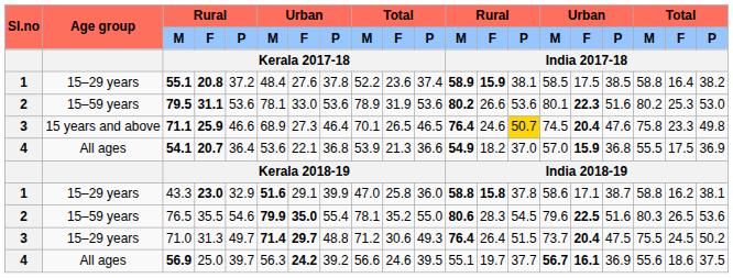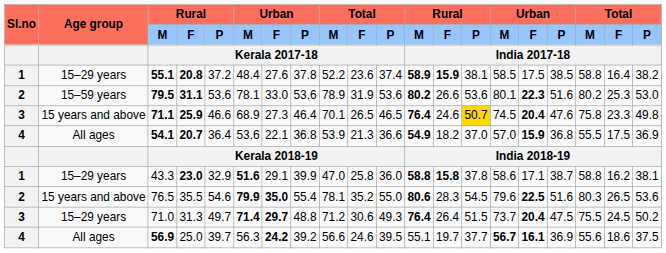 <table class="wikitable sortable" style="line-height:20px;text-align:center;">
 <tr>
 <td rowspan="2" bgcolor="#FE6F5E"><span><strong>Sl.no</strong></span></td>
 <td rowspan="2" bgcolor="#FE6F5E"><span><strong>Age group</strong></span></td>
 <td colspan="3" bgcolor="#FE6F5E"><span><strong>Rural</strong></span></td>
 <td colspan="3" bgcolor="#FE6F5E"><span><strong>Urban</strong></span></td>
 <td colspan="3" bgcolor="#FE6F5E"><span><strong>Total</strong></span></td>
 <td colspan="3" bgcolor="#FE6F5E"><span><strong>Rural</strong></span></td>
 <td colspan="3" bgcolor="#FE6F5E"><span><strong>Urban</strong></span></td>
 <td colspan="3" bgcolor="#FE6F5E"><span><strong>Total</strong></span></td>
 </tr>
 <tr>
 <td bgcolor="#97BC62FF"><span><strong>M</strong></span></td>
 <td bgcolor="#97BC62FF"><span><strong>F</strong></span></td>
 <td bgcolor="#97BC62FF"><span><strong>P</strong></span></td>
 <td bgcolor="#97BC62FF"><span><strong>M</strong></span></td>
 <td bgcolor="#97BC62FF"><span><strong>F</strong></span></td>
 <td bgcolor="#97BC62FF"><span><strong>P</strong></span></td>
 <td bgcolor="#97BC62FF"><span><strong>M</strong></span></td>
 <td bgcolor="#97BC62FF"><span><strong>F</strong></span></td>
 <td bgcolor="#97BC62FF"><span><strong>P</strong></span></td>
 <td bgcolor="#97BC62FF"><span><strong>M</strong></span></td>
 <td bgcolor="#97BC62FF"><span><strong>F</strong></span></td>
 <td bgcolor="#97BC62FF"><span><strong>P</strong></span></td>
 <td bgcolor="#97BC62FF"><span><strong>M</strong></span></td>
 <td bgcolor="#97BC62FF"><span><strong>F</strong></span></td>
 <td bgcolor="#97BC62FF"><span><strong>P</strong></span></td>
 <td bgcolor="#97BC62FF"><span><strong>M</strong></span></td>
 <td bgcolor="#97BC62FF"><span><strong>F</strong></span></td>
 <td bgcolor="#97BC62FF"><span><strong>P</strong></span></td>
 </tr>
 <tr>
 <th></th>
 <th></th>
 <th colspan="9">Kerala 2017-18</th>
 <th colspan="9">India 2017-18</th>
 </tr>
 <tr>
 <th>1</th>
 <td>15–29 years</td>
 <td><strong>55.1</strong></td>
 <td><strong>20.8</strong></td>
 <td>37.2</td>
 <td>48.4</td>
 <td>27.6</td>
 <td>37.8</td>
 <td>52.2</td>
 <td>23.6</td>
 <td>37.4</td>
 <td><strong>58.9</strong></td>
 <td><strong>15.9</strong></td>
 <td>38.1</td>
 <td>58.5</td>
 <td>17.5</td>
 <td>38.5</td>
 <td>58.8</td>
 <td>16.4</td>
 <td>38.2</td>
 </tr>
 <tr>
 <th>2</th>
 <td>15–59 years</td>
 <td><strong>79.5</strong></td>
 <td><strong>31.1</strong></td>
 <td>53.6</td>
 <td>78.1</td>
 <td>33.0</td>
 <td>53.6</td>
 <td>78.9</td>
 <td>31.9</td>
 <td>53.6</td>
 <td><strong>80.2</strong></td>
 <td>26.6</td>
 <td>53.6</td>
 <td>80.1</td>
 <td><strong>22.3</strong></td>
 <td>51.6</td>
 <td>80.2</td>
 <td>25.3</td>
 <td>53.0</td>
 </tr>
 <tr>
 <th>3</th>
 <td>15 years and above</td>
 <td><strong>71.1</strong></td>
 <td><strong>25.9</strong></td>
 <td>46.6</td>
 <td>68.9</td>
 <td>27.3</td>
 <td>46.4</td>
 <td>70.1</td>
 <td>26.5</td>
 <td>46.5</td>
 <td><strong>76.4</strong></td>
 <td>24.6</td>
 <td style="background: gold;">50.7</td>
 <td>74.5</td>
 <td><strong>20.4</strong></td>
 <td>47.6</td>
 <td>75.8</td>
 <td>23.3</td>
 <td>49.8</td>
 </tr>
 <tr>
 <th>4</th>
 <td>All ages</td>
 <td><strong>54.1</strong></td>
 <td><strong>20.7</strong></td>
 <td>36.4</td>
 <td>53.6</td>
 <td>22.1</td>
 <td>36.8</td>
 <td>53.9</td>
 <td>21.3</td>
 <td>36.6</td>
 <td><strong>54.9</strong></td>
 <td>18.2</td>
 <td>37.0</td>
 <td>57.0</td>
 <td><strong>15.9</strong></td>
 <td>36.8</td>
 <td>55.5</td>
 <td>17.5</td>
 <td>36.9</td>
 </tr>
 <tr>
 <th></th>
 <th></th>
 <th colspan="9">Kerala 2018-19</th>
 <th colspan="9">India 2018-19</th>
 </tr>
 <tr>
 <th>1</th>
 <td>15–29 years</td>
 <td>43.3</td>
 <td><strong>23.0</strong></td>
 <td>32.9</td>
 <td><strong>51.6</strong></td>
 <td>29.1</td>
 <td>39.9</td>
 <td>47.0</td>
 <td>25.8</td>
 <td>36.0</td>
 <td><strong>58.8</strong></td>
 <td><strong>15.8</strong></td>
 <td>37.8</td>
 <td>58.6</td>
 <td>17.1</td>
 <td>38.7</td>
 <td>58.8</td>
 <td>16.2</td>
 <td>38.1</td>
 </tr>
 <tr>
 <th>2</th>
-<td>15–59 years</td>
+<td>15 years and above</td>
 <td>76.5</td>
 <td>35.5</td>
 <td>54.6</td>
 <td><strong>79.9</strong></td>
 <td><strong>35.0</strong></td>
 <td>55.4</td>
 <td>78.1</td>
 <td>35.2</td>
 <td>55.0</td>
 <td><strong>80.6</strong></td>
 <td>28.3</td>
 <td>54.5</td>
 <td>79.6</td>
 <td><strong>22.5</strong></td>
 <td>51.6</td>
 <td>80.3</td>
 <td>26.5</td>
 <td>53.6</td>
 </tr>
 <tr>
 <th>3</th>
 <td>15–29 years</td>
 <td>71.0</td>
 <td>31.3</td>
 <td>49.7</td>
 <td><strong>71.4</strong></td>
 <td><strong>29.7</strong></td>
 <td>48.8</td>
 <td>71.2</td>
 <td>30.6</td>
 <td>49.3</td>
 <td><strong>76.4</strong></td>
 <td>26.4</td>
 <td>51.5</td>
 <td>73.7</td>
 <td><strong>20.4</strong></td>
 <td>47.5</td>
 <td>75.5</td>
 <td>24.5</td>
 <td>50.2</td>
 </tr>
 <tr>
 <th>4</th>
 <td>All ages</td>
 <td><strong>56.9</strong></td>
 <td>25.0</td>
 <td>39.7</td>
 <td>56.3</td>
 <td><strong>24.2</strong></td>
 <td>39.2</td>
 <td>56.6</td>
 <td>24.6</td>
 <td>39.5</td>
 <td>55.1</td>
 <td>19.7</td>
 <td>37.7</td>
 <td><strong>56.7</strong></td>
 <td><strong>16.1</strong></td>
 <td>36.9</td>
 <td>55.6</td>
 <td>18.6</td>
 <td>37.5</td>
 </tr>
 </table>
